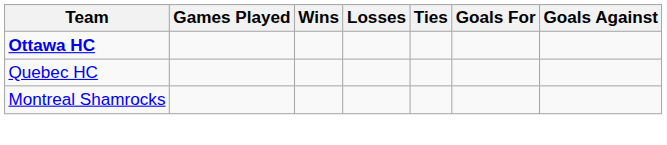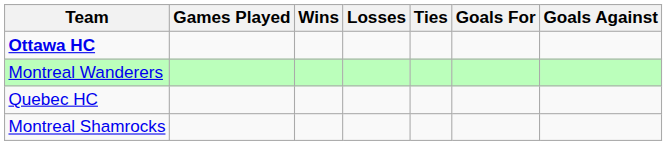 <table class="wikitable">
 <tr>
 <th>Team</th>
 <th>Games Played</th>
 <th>Wins</th>
 <th>Losses</th>
 <th>Ties</th>
 <th>Goals For</th>
 <th>Goals Against</th>
 </tr>
 <tr>
 <td><strong><a href='#'>Ottawa HC</a></strong></td>
+<td></td>
+<td></td>
+<td></td>
+<td></td>
+<td></td>
+<td></td>
+</tr>
+<tr bgcolor="#bbffbb">
+<td><a href='#'>Montreal Wanderers</a></td>
 <td></td>
 <td></td>
 <td></td>
 <td></td>
 <td></td>
 <td></td>
 </tr>
 <tr>
 <td><a href='#'>Quebec HC</a></td>
 <td></td>
 <td></td>
 <td></td>
 <td></td>
 <td></td>
 <td></td>
 </tr>
 <tr>
 <td><a href='#'>Montreal Shamrocks</a></td>
 <td></td>
 <td></td>
 <td></td>
 <td></td>
 <td></td>
 <td></td>
 </tr>
 </table>
